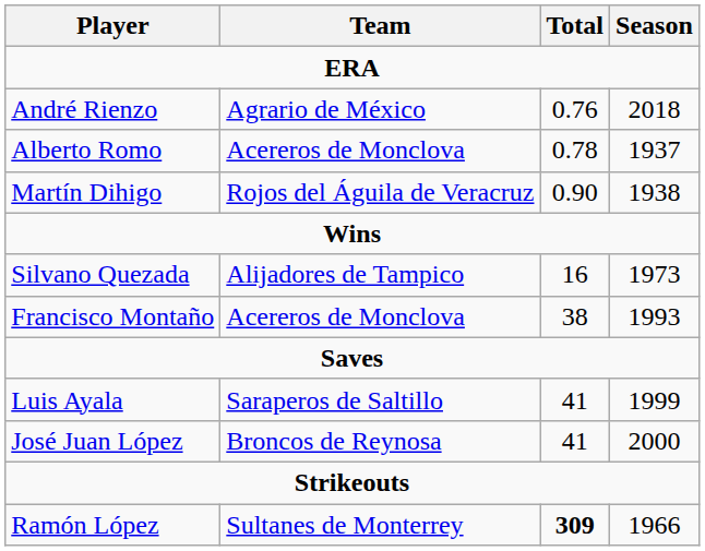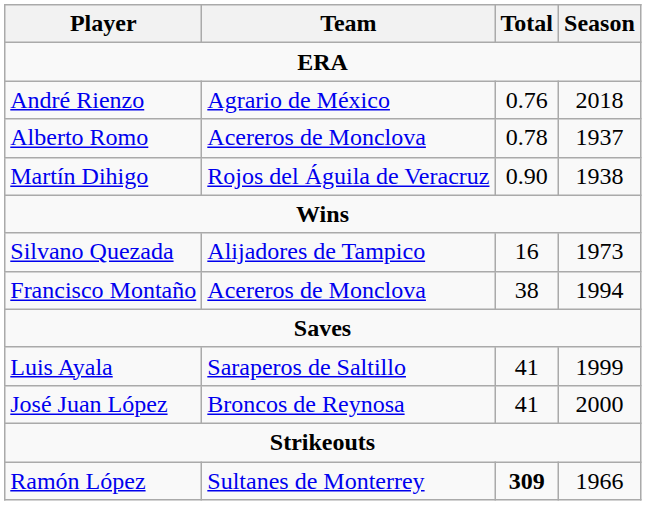 <table class="wikitable" style="clear: left">
 <tr style="text-align:center;">
 <th>Player</th>
 <th>Team</th>
 <th>Total</th>
 <th>Season</th>
 </tr>
 <tr>
 <td colspan="4" style="text-align:center;"><strong>ERA</strong></td>
 </tr>
 <tr>
 <td> <a href='#'>André Rienzo</a></td>
 <td><a href='#'>Agrario de México</a></td>
 <td align=center>0.76</td>
 <td align=center>2018</td>
 </tr>
 <tr>
 <td> <a href='#'>Alberto Romo</a></td>
 <td><a href='#'>Acereros de Monclova</a></td>
 <td align=center>0.78</td>
 <td align=center>1937</td>
 </tr>
 <tr>
 <td> <a href='#'>Martín Dihigo</a></td>
 <td><a href='#'>Rojos del Águila de Veracruz</a></td>
 <td align=center>0.90</td>
 <td align=center>1938</td>
 </tr>
 <tr>
 <td colspan="4" style="text-align:center;"><strong>Wins</strong></td>
 </tr>
 <tr>
 <td> <a href='#'>Silvano Quezada</a></td>
 <td><a href='#'>Alijadores de Tampico</a></td>
 <td align=center>16</td>
 <td align=center>1973</td>
 </tr>
 <tr>
 <td> <a href='#'>Francisco Montaño</a></td>
 <td><a href='#'>Acereros de Monclova</a></td>
 <td align=center>38</td>
-<td align=center>1993</td>
+<td align=center>1994</td>
 </tr>
 <tr>
 <td colspan="4" style="text-align:center;"><strong>Saves</strong></td>
 </tr>
 <tr>
 <td> <a href='#'>Luis Ayala</a></td>
 <td><a href='#'>Saraperos de Saltillo</a></td>
 <td align=center>41</td>
 <td align=center>1999</td>
 </tr>
 <tr>
 <td> <a href='#'>José Juan López</a></td>
 <td><a href='#'>Broncos de Reynosa</a></td>
 <td align=center>41</td>
 <td align=center>2000</td>
 </tr>
 <tr>
 <td colspan="4" style="text-align:center;"><strong>Strikeouts</strong></td>
 </tr>
 <tr>
 <td> <a href='#'>Ramón López</a></td>
 <td><a href='#'>Sultanes de Monterrey</a></td>
 <td align=center><strong>309</strong></td>
 <td align=center>1966</td>
 </tr>
 </table>
